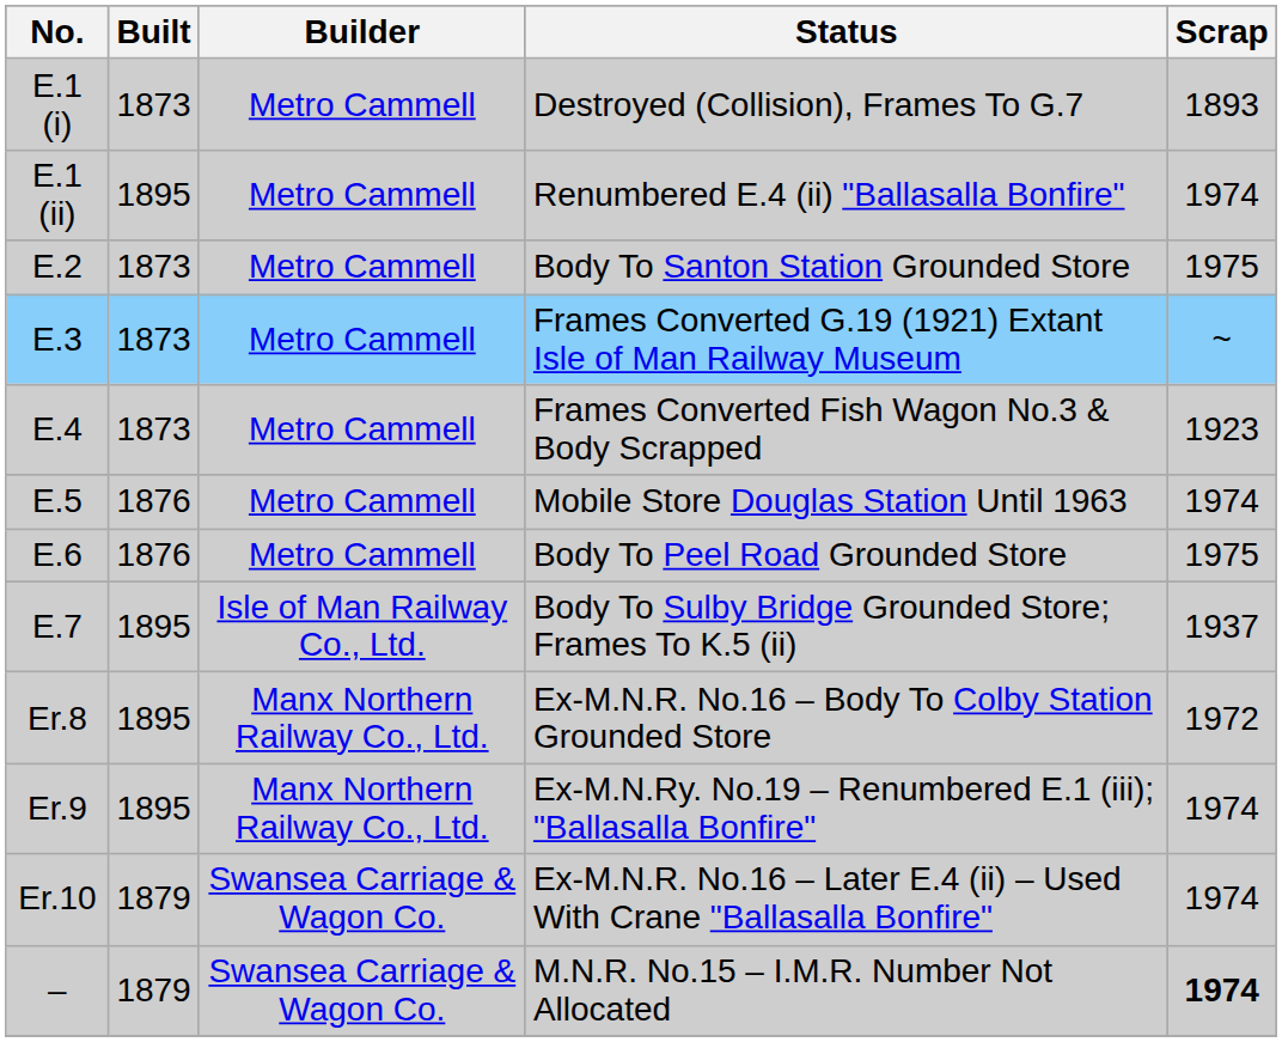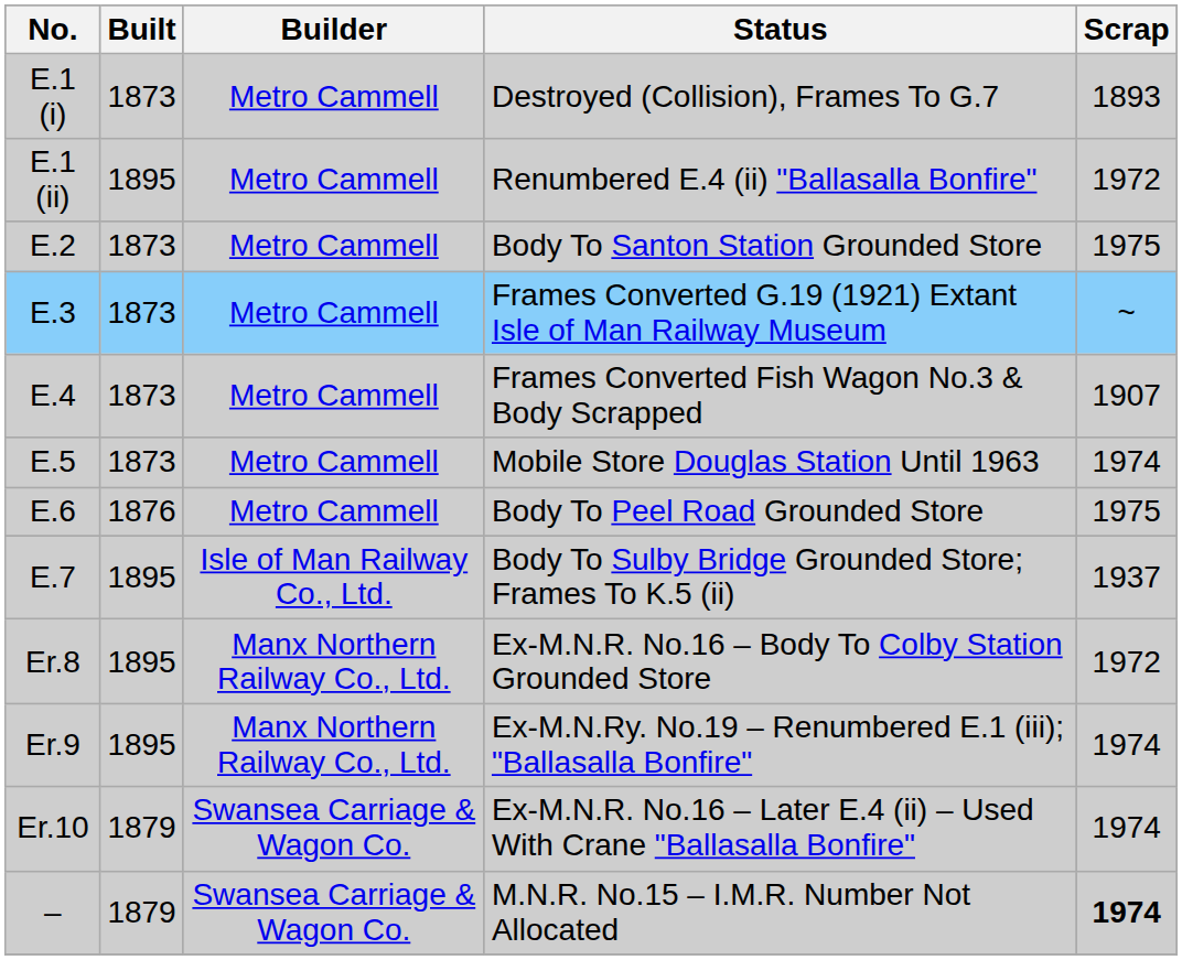 <table class="wikitable">
 <tr>
 <th>No.</th>
 <th>Built</th>
 <th>Builder</th>
 <th>Status</th>
 <th>Scrap</th>
 </tr>
 <tr bgcolor=#cecece>
 <td align="center">E.1 (i)</td>
 <td align="center">1873</td>
 <td align="center"><a href='#'>Metro Cammell</a></td>
 <td>Destroyed (Collision), Frames To G.7</td>
 <td align="center">1893</td>
 </tr>
 <tr bgcolor=#cecece>
 <td align="center">E.1 (ii)</td>
 <td align="center">1895</td>
 <td align="center"><a href='#'>Metro Cammell</a></td>
 <td>Renumbered E.4 (ii) <a href='#'>"Ballasalla Bonfire"</a></td>
-<td align="center">1974</td>
+<td align="center">1972</td>
 </tr>
 <tr bgcolor=#cecece>
 <td align="center">E.2</td>
 <td align="center">1873</td>
 <td align="center"><a href='#'>Metro Cammell</a></td>
 <td>Body To <a href='#'>Santon Station</a> Grounded Store</td>
 <td align="center">1975</td>
 </tr>
 <tr bgcolor=#87cefa>
 <td align="center">E.3</td>
 <td align="center">1873</td>
 <td align="center"><a href='#'>Metro Cammell</a></td>
 <td>Frames Converted G.19 (1921) Extant <a href='#'>Isle of Man Railway Museum</a></td>
 <td align="center">~</td>
 </tr>
 <tr bgcolor=#cecece>
 <td align="center">E.4</td>
 <td align="center">1873</td>
 <td align="center"><a href='#'>Metro Cammell</a></td>
 <td>Frames Converted Fish Wagon No.3 & Body Scrapped</td>
-<td align="center">1923</td>
+<td align="center">1907</td>
 </tr>
 <tr bgcolor=#cecece>
 <td align="center">E.5</td>
-<td align="center">1876</td>
+<td align="center">1873</td>
 <td align="center"><a href='#'>Metro Cammell</a></td>
 <td>Mobile Store <a href='#'>Douglas Station</a> Until 1963</td>
 <td align="center">1974</td>
 </tr>
 <tr bgcolor=#cecece>
 <td align="center">E.6</td>
 <td align="center">1876</td>
 <td align="center"><a href='#'>Metro Cammell</a></td>
 <td>Body To <a href='#'>Peel Road</a> Grounded Store</td>
 <td align="center">1975</td>
 </tr>
 <tr bgcolor=#cecece>
 <td align="center">E.7<br></td>
 <td align="center">1895</td>
 <td align="center"><a href='#'>Isle of Man Railway Co., Ltd.</a></td>
 <td>Body To <a href='#'>Sulby Bridge</a> Grounded Store; Frames To K.5 (ii)</td>
 <td align="center">1937</td>
 </tr>
 <tr bgcolor=#cecece>
 <td align="center">Er.8</td>
 <td align="center">1895</td>
 <td align="center"><a href='#'>Manx Northern Railway Co., Ltd.</a></td>
 <td>Ex-M.N.R. No.16 – Body To <a href='#'>Colby Station</a> Grounded Store</td>
 <td align="center">1972</td>
 </tr>
 <tr bgcolor=#cecece>
 <td align="center">Er.9</td>
 <td align="center">1895</td>
 <td align="center"><a href='#'>Manx Northern Railway Co., Ltd.</a></td>
 <td>Ex-M.N.Ry. No.19 – Renumbered E.1 (iii); <a href='#'>"Ballasalla Bonfire"</a></td>
 <td align="center">1974</td>
 </tr>
 <tr bgcolor=#cecece>
 <td align="center">Er.10</td>
 <td align="center">1879</td>
 <td align="center"><a href='#'>Swansea Carriage & Wagon Co.</a></td>
 <td>Ex-M.N.R. No.16 – Later E.4 (ii) – Used With Crane <a href='#'>"Ballasalla Bonfire"</a></td>
 <td align="center">1974</td>
 </tr>
 <tr bgcolor=#cecece>
 <td align="center">–</td>
 <td align="center">1879</td>
 <td align="center"><a href='#'>Swansea Carriage & Wagon Co.</a></td>
 <td>M.N.R. No.15 – I.M.R. Number Not Allocated</td>
 <td align="center"><strong>1974</strong></td>
 </tr>
 <tr>
 </tr>
 </table>
